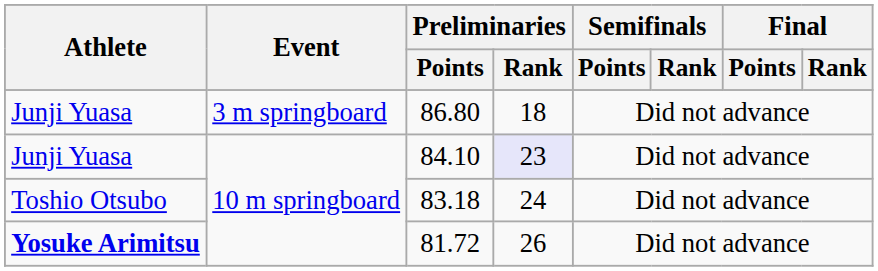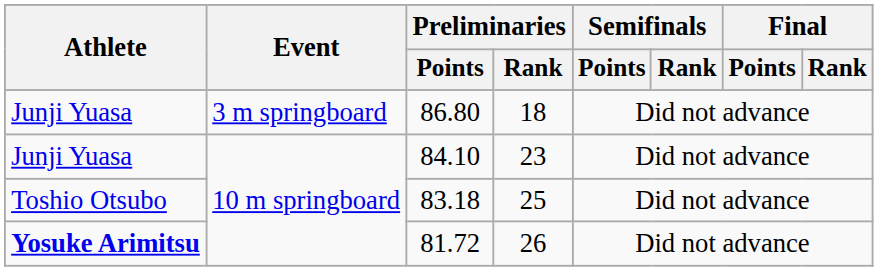 <table class=wikitable style="font-size:90%">
 <tr>
 <th rowspan="2">Athlete</th>
 <th rowspan="2">Event</th>
 <th colspan="2">Preliminaries</th>
 <th colspan="2">Semifinals</th>
 <th colspan="2">Final</th>
 </tr>
 <tr style="font-size:95%">
 <th>Points</th>
 <th>Rank</th>
 <th>Points</th>
 <th>Rank</th>
 <th>Points</th>
 <th>Rank</th>
 </tr>
 <tr align=center>
 <td align=left><a href='#'>Junji Yuasa</a></td>
 <td align=left rowspan=1><a href='#'>3 m springboard</a></td>
 <td>86.80</td>
 <td>18</td>
 <td colspan=4>Did not advance</td>
 </tr>
 <tr align=center>
 <td align=left><a href='#'>Junji Yuasa</a></td>
 <td align=left rowspan=3><a href='#'>10 m springboard</a></td>
 <td>84.10</td>
-<td style="background: lavender;">23</td>
+<td>23</td>
 <td colspan=4>Did not advance</td>
 </tr>
 <tr align=center>
 <td align=left><a href='#'>Toshio Otsubo</a></td>
 <td>83.18</td>
-<td>24</td>
+<td>25</td>
 <td colspan=4>Did not advance</td>
 </tr>
 <tr align=center>
 <td align=left><strong><a href='#'>Yosuke Arimitsu</a></strong></td>
 <td>81.72</td>
 <td>26</td>
 <td colspan=4>Did not advance</td>
 </tr>
 </table>
